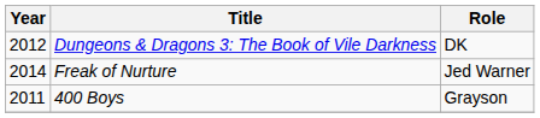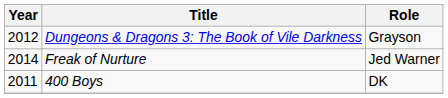 <table class="wikitable unsortable">
 <tr>
 <th>Year</th>
 <th>Title</th>
 <th>Role</th>
 </tr>
 <tr>
 <td>2012</td>
 <td><em><a href='#'>Dungeons & Dragons 3: The Book of Vile Darkness</a></em></td>
-<td>DK</td>
+<td>Grayson</td>
 </tr>
 <tr>
 <td>2014</td>
 <td><em>Freak of Nurture</em></td>
 <td>Jed Warner</td>
 </tr>
 <tr>
 <td>2011</td>
 <td><em>400 Boys</em></td>
-<td>Grayson</td>
+<td>DK</td>
 </tr>
 <tr>
 </tr>
 </table>
